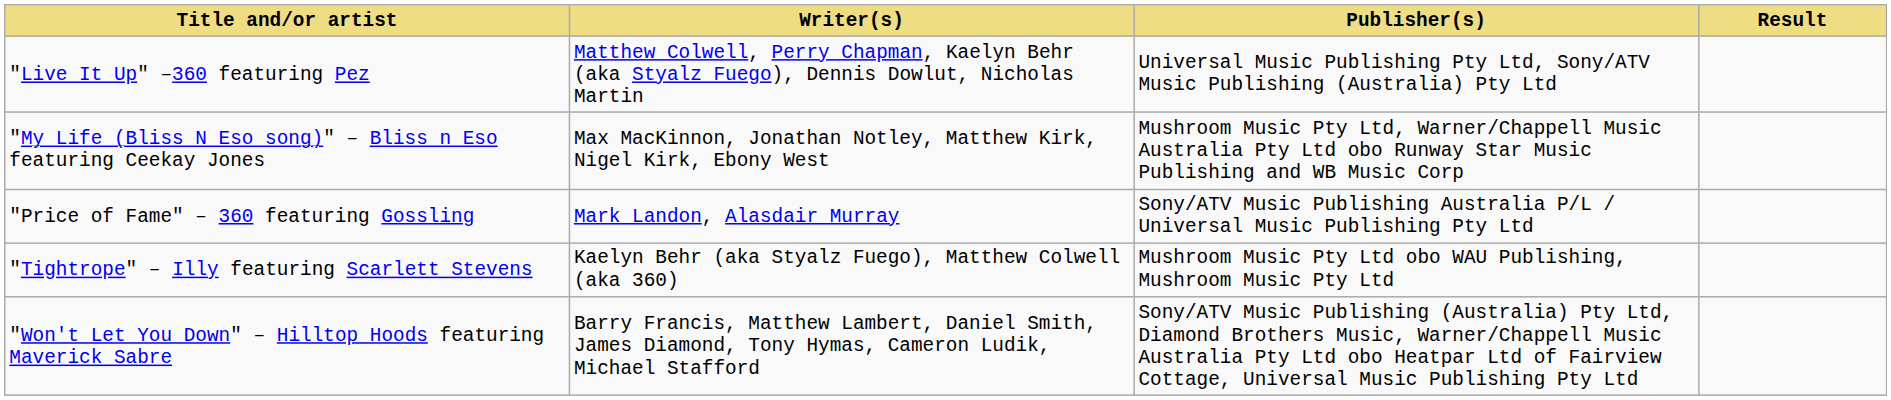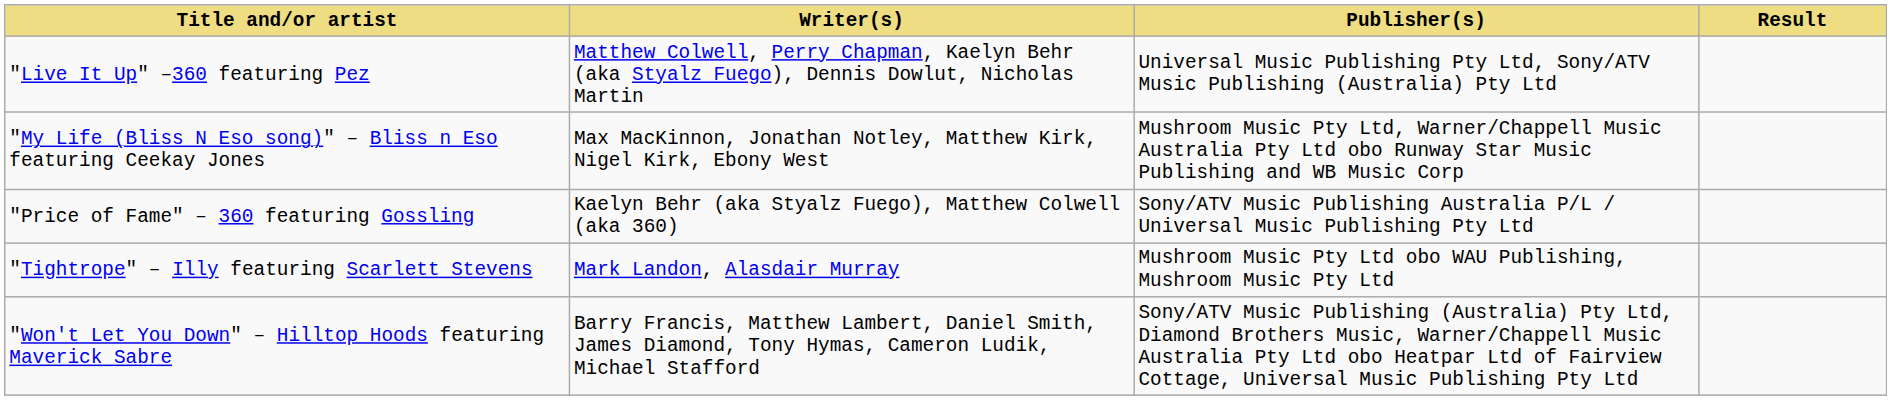 <table class="wikitable" width=100%>
 <tr>
 <th style="width:30%;background:#EEDD82;">Title and/or artist</th>
 <th style="width:30%;background:#EEDD82;">Writer(s)</th>
 <th style="width:30%;background:#EEDD82;">Publisher(s)</th>
 <th style="width:10%;background:#EEDD82;">Result</th>
 </tr>
 <tr>
 <td>"<a href='#'>Live It Up</a>" –<a href='#'>360</a> featuring <a href='#'>Pez</a></td>
 <td><a href='#'>Matthew Colwell</a>, <a href='#'>Perry Chapman</a>, Kaelyn Behr (aka <a href='#'>Styalz Fuego</a>), Dennis Dowlut, Nicholas Martin</td>
 <td>Universal Music Publishing Pty Ltd, Sony/ATV Music Publishing (Australia) Pty Ltd</td>
 <td></td>
 </tr>
 <tr>
 <td>"<a href='#'>My Life (Bliss N Eso song)</a>" – <a href='#'>Bliss n Eso</a> featuring Ceekay Jones</td>
 <td>Max MacKinnon, Jonathan Notley, Matthew Kirk, Nigel Kirk, Ebony West</td>
 <td>Mushroom Music Pty Ltd, Warner/Chappell Music Australia Pty Ltd obo Runway Star Music Publishing and WB Music Corp</td>
 <td></td>
 </tr>
 <tr>
 <td>"Price of Fame" – <a href='#'>360</a> featuring <a href='#'>Gossling</a></td>
-<td><a href='#'>Mark Landon</a>, <a href='#'>Alasdair Murray</a></td>
+<td>Kaelyn Behr (aka Styalz Fuego), Matthew Colwell (aka 360)</td>
 <td>Sony/ATV Music Publishing Australia P/L / Universal Music Publishing Pty Ltd</td>
 <td></td>
 </tr>
 <tr>
 <td>"<a href='#'>Tightrope</a>" – <a href='#'>Illy</a> featuring <a href='#'>Scarlett Stevens</a></td>
-<td>Kaelyn Behr (aka Styalz Fuego), Matthew Colwell (aka 360)</td>
+<td><a href='#'>Mark Landon</a>, <a href='#'>Alasdair Murray</a></td>
 <td>Mushroom Music Pty Ltd obo WAU Publishing, Mushroom Music Pty Ltd</td>
 <td></td>
 </tr>
 <tr>
 <td>"<a href='#'>Won't Let You Down</a>" – <a href='#'>Hilltop Hoods</a> featuring <a href='#'>Maverick Sabre</a></td>
 <td>Barry Francis, Matthew Lambert, Daniel Smith, James Diamond, Tony Hymas, Cameron Ludik, Michael Stafford</td>
 <td>Sony/ATV Music Publishing (Australia) Pty Ltd, Diamond Brothers Music, Warner/Chappell Music Australia Pty Ltd obo Heatpar Ltd of Fairview Cottage, Universal Music Publishing Pty Ltd</td>
 <td></td>
 </tr>
 </table>
